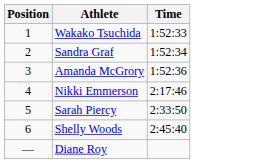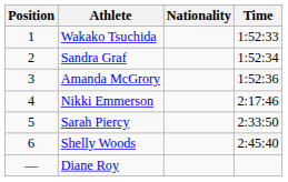 <table class="wikitable sortable">
 <tr>
 <th>Position</th>
 <th>Athlete</th>
+<th>Nationality</th>
 <th>Time</th>
 </tr>
 <tr>
 <td align=center>1</td>
 <td><a href='#'>Wakako Tsuchida</a></td>
+<td></td>
 <td>1:52:33</td>
 </tr>
 <tr>
 <td align=center>2</td>
 <td><a href='#'>Sandra Graf</a></td>
+<td></td>
 <td>1:52:34</td>
 </tr>
 <tr>
 <td align=center>3</td>
 <td><a href='#'>Amanda McGrory</a></td>
+<td></td>
 <td>1:52:36</td>
 </tr>
 <tr>
 <td align=center>4</td>
 <td><a href='#'>Nikki Emmerson</a></td>
+<td></td>
 <td>2:17:46</td>
 </tr>
 <tr>
 <td align=center>5</td>
 <td><a href='#'>Sarah Piercy</a></td>
+<td></td>
 <td>2:33:50</td>
 </tr>
 <tr>
 <td align=center>6</td>
 <td><a href='#'>Shelly Woods</a></td>
+<td></td>
 <td>2:45:40</td>
 </tr>
 <tr>
 <td align=center>—</td>
 <td><a href='#'>Diane Roy</a></td>
 <td></td>
+<td></td>
 </tr>
 </table>
